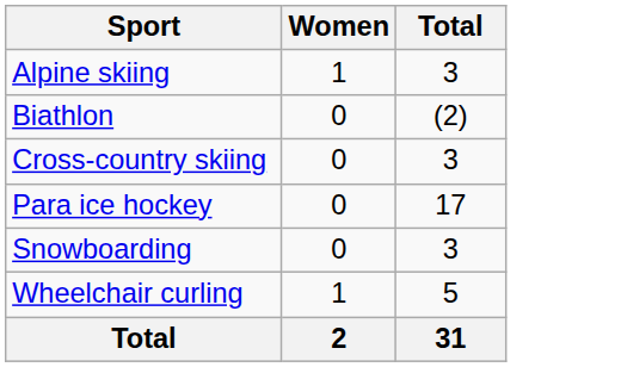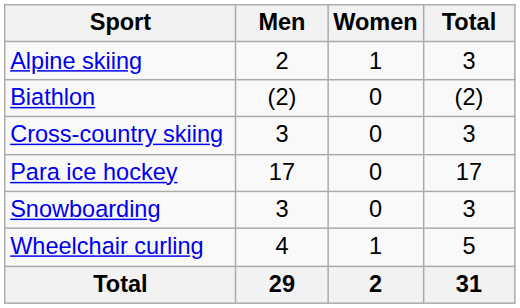 <table class="wikitable sortable" style=text-align:center>
 <tr>
 <th width=150>Sport</th>
+<th width=55>Men</th>
 <th width=55>Women</th>
 <th width=55>Total</th>
 </tr>
 <tr>
 <td align=left><a href='#'>Alpine skiing</a></td>
+<td>2</td>
 <td>1</td>
 <td>3</td>
 </tr>
 <tr>
 <td align=left><a href='#'>Biathlon</a></td>
+<td>(2)</td>
 <td>0</td>
 <td>(2)</td>
 </tr>
 <tr>
 <td align=left><a href='#'>Cross-country skiing</a></td>
+<td>3</td>
 <td>0</td>
 <td>3</td>
 </tr>
 <tr>
 <td align=left><a href='#'>Para ice hockey</a></td>
+<td>17</td>
 <td>0</td>
 <td>17</td>
 </tr>
 <tr>
 <td align=left><a href='#'>Snowboarding</a></td>
+<td>3</td>
 <td>0</td>
 <td>3</td>
 </tr>
 <tr>
 <td align=left><a href='#'>Wheelchair curling</a></td>
+<td>4</td>
 <td>1</td>
 <td>5</td>
 </tr>
 <tr>
 <th>Total</th>
+<th>29</th>
 <th>2</th>
 <th>31</th>
 </tr>
 </table>
